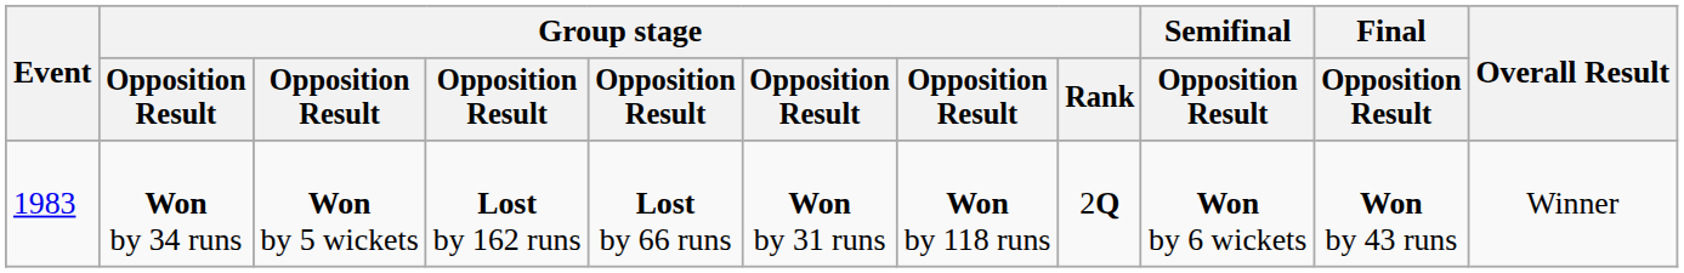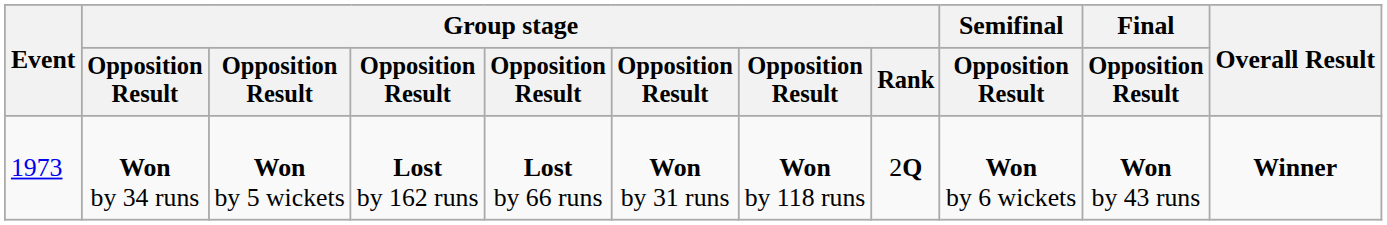 <table class=wikitable style=font-size:90%;text-align:center>
 <tr>
 <th rowspan=2>Event</th>
 <th colspan=7>Group stage</th>
 <th>Semifinal</th>
 <th>Final</th>
 <th rowspan=2>Overall Result</th>
 </tr>
 <tr style=font-size:95%>
 <th>Opposition<br>Result</th>
 <th>Opposition<br>Result</th>
 <th>Opposition<br>Result</th>
 <th>Opposition<br>Result</th>
 <th>Opposition<br>Result</th>
 <th>Opposition<br>Result</th>
 <th>Rank</th>
 <th>Opposition<br>Result</th>
 <th>Opposition<br>Result</th>
 </tr>
 <tr>
-<td align=left><a href='#'>1983</a></td>
+<td align=left><a href='#'>1973</a></td>
 <td><br><strong>Won</strong> <br> by 34 runs</td>
 <td><br><strong>Won</strong> <br> by 5 wickets</td>
 <td><br><strong>Lost</strong> <br> by 162 runs</td>
 <td><br><strong>Lost</strong> <br> by 66 runs</td>
 <td><br><strong>Won</strong> <br> by 31 runs</td>
 <td><br><strong>Won</strong> <br> by 118 runs</td>
 <td>2<strong>Q</strong></td>
 <td><br><strong>Won</strong> <br> by 6 wickets</td>
 <td><br><strong>Won</strong> <br> by 43 runs</td>
-<td>Winner</td>
+<td><strong>Winner</strong></td>
 </tr>
 </table>
